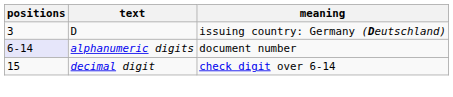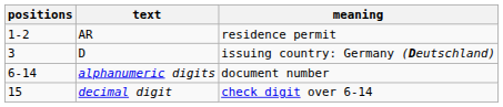 <table class="wikitable">
 <tr>
 <th>positions</th>
 <th>text</th>
 <th>meaning</th>
 </tr>
 <tr>
+<td>1-2</td>
+<td>AR</td>
+<td>residence permit</td>
+</tr>
+<tr>
 <td>3</td>
 <td>D</td>
 <td>issuing country: Germany <em>(<strong>D</strong>eutschland)</em></td>
 </tr>
 <tr>
-<td style="background: lavender;">6-14</td>
+<td>6-14</td>
 <td><em><a href='#'>alphanumeric</a> digits</em></td>
 <td>document number</td>
 </tr>
 <tr>
 <td>15</td>
 <td><em><a href='#'>decimal</a> digit</em></td>
 <td><a href='#'>check digit</a> over 6-14</td>
 </tr>
 </table>
